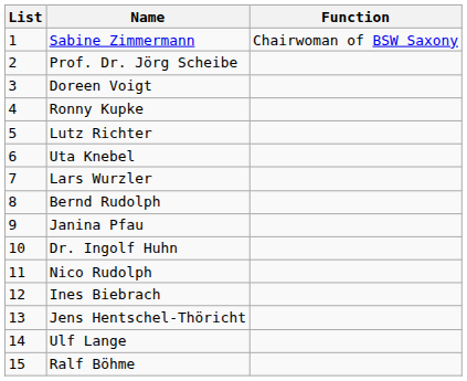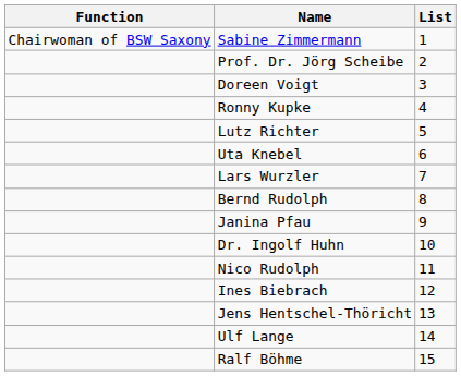 <table class="wikitable sortable">
 <tr>
+<th>Function</th>
+<th>Name</th>
 <th>List</th>
-<th>Name</th>
-<th>Function</th>
 </tr>
 <tr>
+<td>Chairwoman of <a href='#'>BSW Saxony</a></td>
+<td><a href='#'>Sabine Zimmermann</a></td>
 <td>1</td>
-<td><a href='#'>Sabine Zimmermann</a></td>
-<td>Chairwoman of <a href='#'>BSW Saxony</a></td>
 </tr>
 <tr>
+<td></td>
+<td>Prof. Dr. Jörg Scheibe</td>
 <td>2</td>
-<td>Prof. Dr. Jörg Scheibe</td>
-<td></td>
 </tr>
 <tr>
+<td></td>
+<td>Doreen Voigt</td>
 <td>3</td>
-<td>Doreen Voigt</td>
-<td></td>
 </tr>
 <tr>
+<td></td>
+<td>Ronny Kupke</td>
 <td>4</td>
-<td>Ronny Kupke</td>
-<td></td>
 </tr>
 <tr>
+<td></td>
+<td>Lutz Richter</td>
 <td>5</td>
-<td>Lutz Richter</td>
-<td></td>
 </tr>
 <tr>
+<td></td>
+<td>Uta Knebel</td>
 <td>6</td>
-<td>Uta Knebel</td>
-<td></td>
 </tr>
 <tr>
+<td></td>
+<td>Lars Wurzler</td>
 <td>7</td>
-<td>Lars Wurzler</td>
-<td></td>
 </tr>
 <tr>
+<td></td>
+<td>Bernd Rudolph</td>
 <td>8</td>
-<td>Bernd Rudolph</td>
-<td></td>
 </tr>
 <tr>
+<td></td>
+<td>Janina Pfau</td>
 <td>9</td>
-<td>Janina Pfau</td>
-<td></td>
 </tr>
 <tr>
+<td></td>
+<td>Dr. Ingolf Huhn</td>
 <td>10</td>
-<td>Dr. Ingolf Huhn</td>
-<td></td>
 </tr>
 <tr>
+<td></td>
+<td>Nico Rudolph</td>
 <td>11</td>
-<td>Nico Rudolph</td>
-<td></td>
 </tr>
 <tr>
+<td></td>
+<td>Ines Biebrach</td>
 <td>12</td>
-<td>Ines Biebrach</td>
-<td></td>
 </tr>
 <tr>
+<td></td>
+<td>Jens Hentschel-Thöricht</td>
 <td>13</td>
-<td>Jens Hentschel-Thöricht</td>
-<td></td>
 </tr>
 <tr>
+<td></td>
+<td>Ulf Lange</td>
 <td>14</td>
-<td>Ulf Lange</td>
-<td></td>
 </tr>
 <tr>
+<td></td>
+<td>Ralf Böhme</td>
 <td>15</td>
-<td>Ralf Böhme</td>
-<td></td>
 </tr>
 </table>
